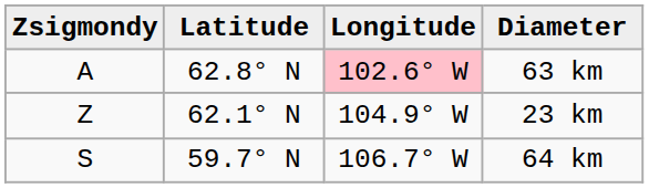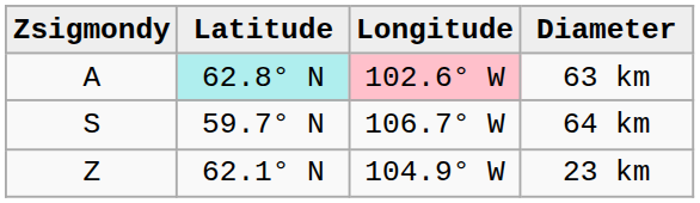 <table class="wikitable">
 <tr>
 <th width="25%" style="background:#eeeeee;">Zsigmondy</th>
 <th width="25%" style="background:#eeeeee;">Latitude</th>
 <th width="25%" style="background:#eeeeee;">Longitude</th>
 <th width="25%" style="background:#eeeeee;">Diameter</th>
 </tr>
 <tr>
 <td align="center">A</td>
-<td align="center">62.8° N</td>
+<td align="center" style="background: paleturquoise;">62.8° N</td>
 <td align="center" style="background: pink;">102.6° W</td>
 <td align="center">63 km</td>
+</tr>
+<tr>
+<td align="center">S</td>
+<td align="center">59.7° N</td>
+<td align="center">106.7° W</td>
+<td align="center">64 km</td>
 </tr>
 <tr>
 <td align="center">Z</td>
 <td align="center">62.1° N</td>
 <td align="center">104.9° W</td>
 <td align="center">23 km</td>
 </tr>
-<tr>
-<td align="center">S</td>
-<td align="center">59.7° N</td>
-<td align="center">106.7° W</td>
-<td align="center">64 km</td>
-</tr>
 </table>
